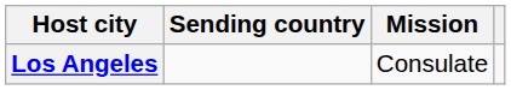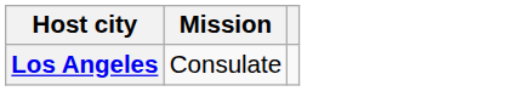 <table class="wikitable sortable">
 <tr>
 <th scope="col">Host city</th>
-<th scope="col">Sending country</th>
 <th scope="col">Mission</th>
 <th scope="col"></th>
 </tr>
 <tr>
 <th><a href='#'>Los Angeles</a></th>
-<td></td>
 <td style="text-align:center;">Consulate</td>
 <td style="text-align:center;"></td>
 </tr>
 </table>
